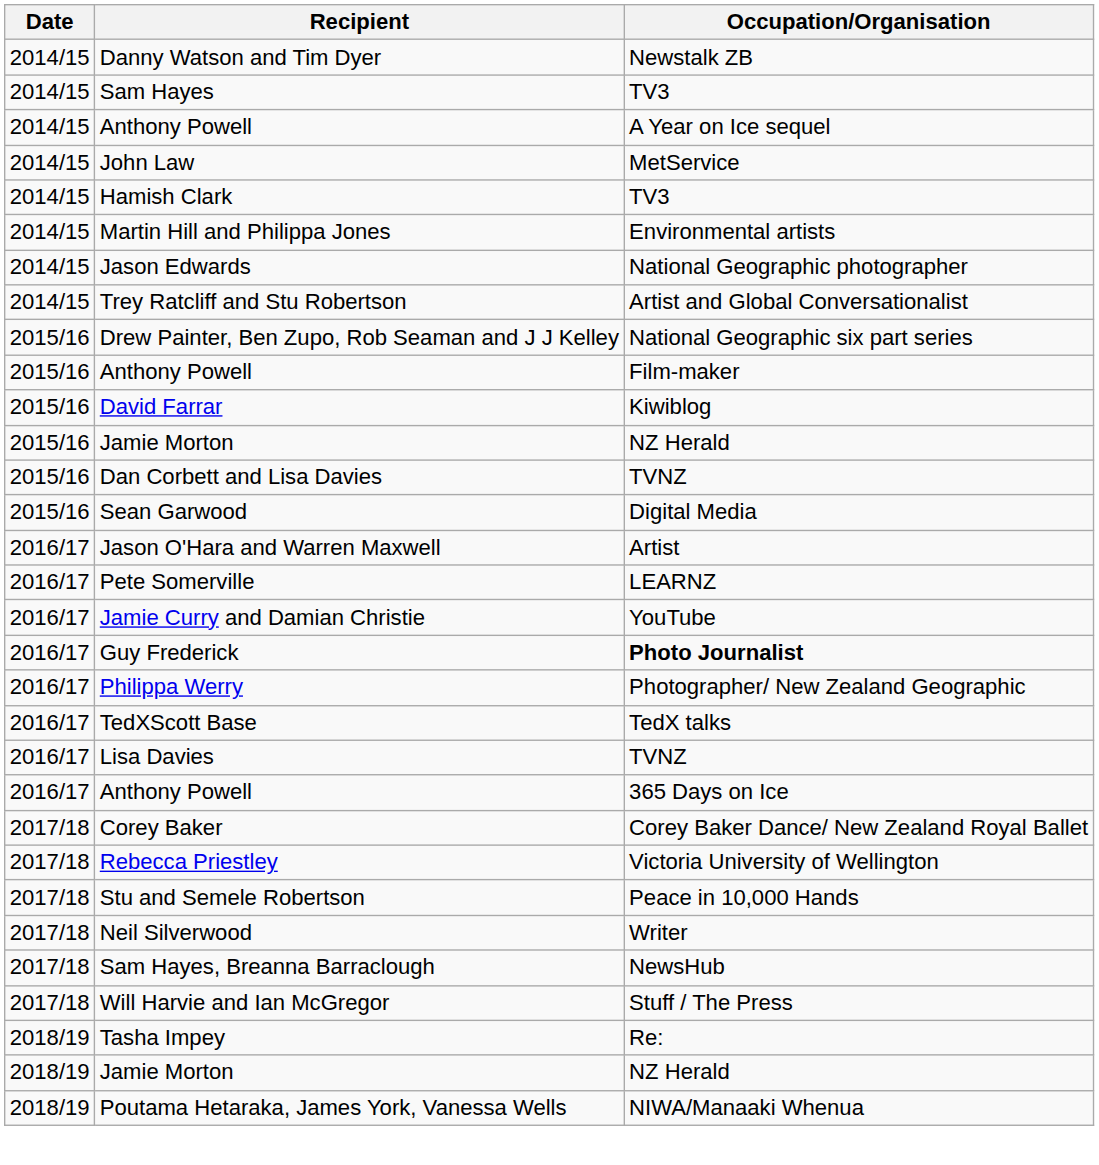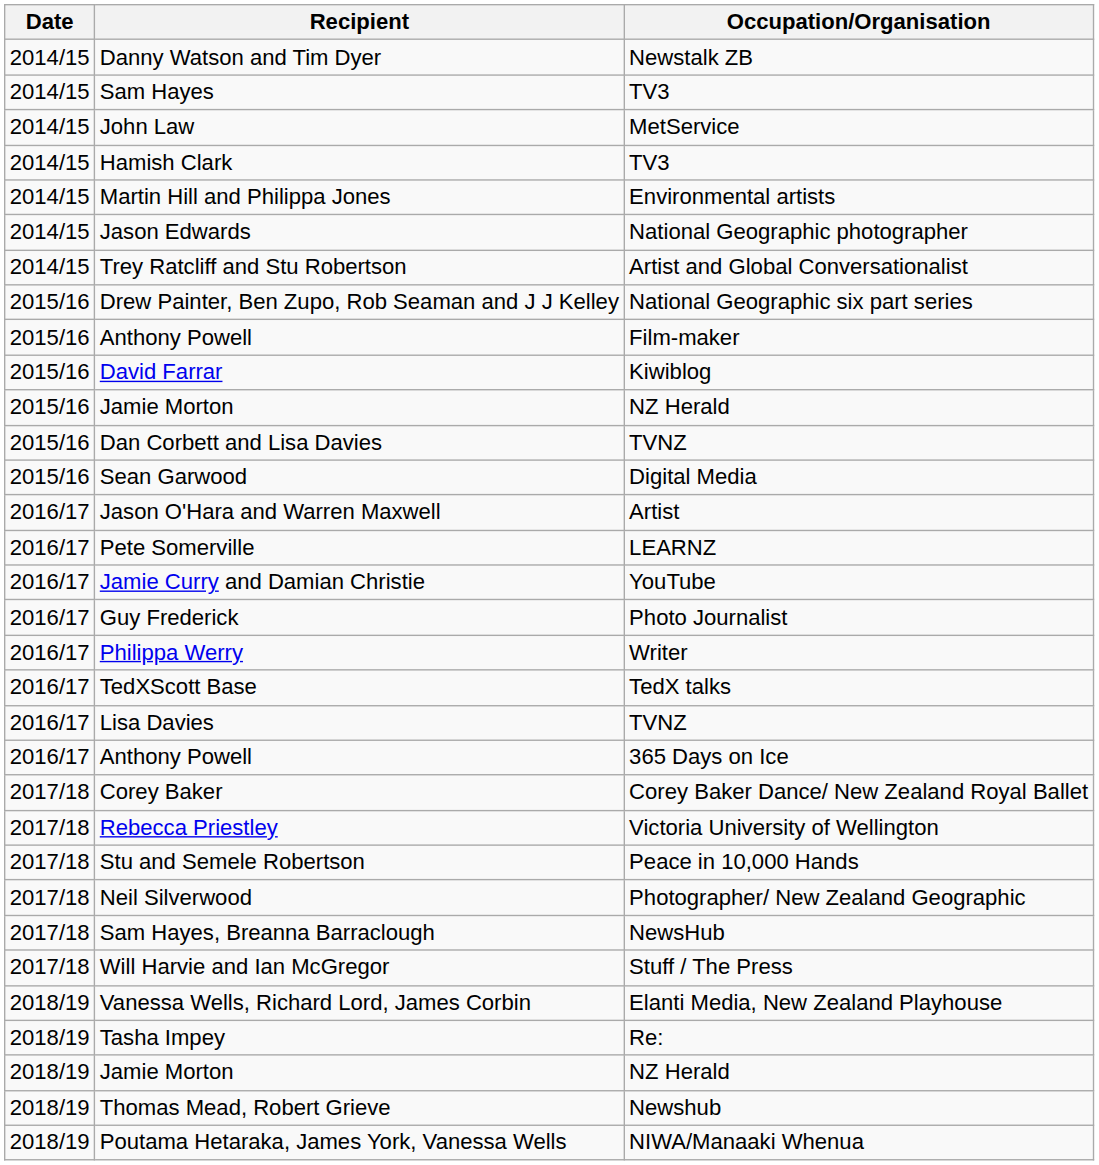 <table class="wikitable">
 <tr>
 <th>Date</th>
 <th>Recipient</th>
 <th>Occupation/Organisation</th>
 </tr>
 <tr>
 <td>2014/15</td>
 <td>Danny Watson and Tim Dyer</td>
 <td>Newstalk ZB</td>
 </tr>
 <tr>
 <td>2014/15</td>
 <td>Sam Hayes</td>
 <td>TV3</td>
-</tr>
-<tr>
-<td>2014/15</td>
-<td>Anthony Powell</td>
-<td>A Year on Ice sequel</td>
 </tr>
 <tr>
 <td>2014/15</td>
 <td>John Law</td>
 <td>MetService</td>
 </tr>
 <tr>
 <td>2014/15</td>
 <td>Hamish Clark</td>
 <td>TV3</td>
 </tr>
 <tr>
 <td>2014/15</td>
 <td>Martin Hill and Philippa Jones</td>
 <td>Environmental artists</td>
 </tr>
 <tr>
 <td>2014/15</td>
 <td>Jason Edwards</td>
 <td>National Geographic photographer</td>
 </tr>
 <tr>
 <td>2014/15</td>
 <td>Trey Ratcliff and Stu Robertson</td>
 <td>Artist and Global Conversationalist</td>
 </tr>
 <tr>
 <td>2015/16</td>
 <td>Drew Painter, Ben Zupo, Rob Seaman and J J Kelley</td>
 <td>National Geographic six part series</td>
 </tr>
 <tr>
 <td>2015/16</td>
 <td>Anthony Powell</td>
 <td>Film-maker</td>
 </tr>
 <tr>
 <td>2015/16</td>
 <td><a href='#'>David Farrar</a></td>
 <td>Kiwiblog</td>
 </tr>
 <tr>
 <td>2015/16</td>
 <td>Jamie Morton</td>
 <td>NZ Herald</td>
 </tr>
 <tr>
 <td>2015/16</td>
 <td>Dan Corbett and Lisa Davies</td>
 <td>TVNZ</td>
 </tr>
 <tr>
 <td>2015/16</td>
 <td>Sean Garwood</td>
 <td>Digital Media</td>
 </tr>
 <tr>
 <td>2016/17</td>
 <td>Jason O'Hara and Warren Maxwell</td>
 <td>Artist</td>
 </tr>
 <tr>
 <td>2016/17</td>
 <td>Pete Somerville</td>
 <td>LEARNZ</td>
 </tr>
 <tr>
 <td>2016/17</td>
 <td><a href='#'>Jamie Curry</a> and Damian Christie</td>
 <td>YouTube</td>
 </tr>
 <tr>
 <td>2016/17</td>
 <td>Guy Frederick</td>
-<td><strong>Photo Journalist</strong></td>
+<td>Photo Journalist</td>
 </tr>
 <tr>
 <td>2016/17</td>
 <td><a href='#'>Philippa Werry</a></td>
-<td>Photographer/ New Zealand Geographic</td>
+<td>Writer</td>
 </tr>
 <tr>
 <td>2016/17</td>
 <td>TedXScott Base</td>
 <td>TedX talks</td>
 </tr>
 <tr>
 <td>2016/17</td>
 <td>Lisa Davies</td>
 <td>TVNZ</td>
 </tr>
 <tr>
 <td>2016/17</td>
 <td>Anthony Powell</td>
 <td>365 Days on Ice</td>
 </tr>
 <tr>
 <td>2017/18</td>
 <td>Corey Baker</td>
 <td>Corey Baker Dance/ New Zealand Royal Ballet</td>
 </tr>
 <tr>
 <td>2017/18</td>
 <td><a href='#'>Rebecca Priestley</a></td>
 <td>Victoria University of Wellington</td>
 </tr>
 <tr>
 <td>2017/18</td>
 <td>Stu and Semele Robertson</td>
 <td>Peace in 10,000 Hands</td>
 </tr>
 <tr>
 <td>2017/18</td>
 <td>Neil Silverwood</td>
-<td>Writer</td>
+<td>Photographer/ New Zealand Geographic</td>
 </tr>
 <tr>
 <td>2017/18</td>
 <td>Sam Hayes, Breanna Barraclough</td>
 <td>NewsHub</td>
 </tr>
 <tr>
 <td>2017/18</td>
 <td>Will Harvie and Ian McGregor</td>
 <td>Stuff / The Press</td>
 </tr>
 <tr>
 <td>2018/19</td>
+<td>Vanessa Wells, Richard Lord, James Corbin</td>
+<td>Elanti Media, New Zealand Playhouse</td>
+</tr>
+<tr>
+<td>2018/19</td>
 <td>Tasha Impey</td>
 <td>Re:</td>
 </tr>
 <tr>
 <td>2018/19</td>
 <td>Jamie Morton</td>
 <td>NZ Herald</td>
 </tr>
 <tr>
 <td>2018/19</td>
+<td>Thomas Mead, Robert Grieve</td>
+<td>Newshub</td>
+</tr>
+<tr>
+<td>2018/19</td>
 <td>Poutama Hetaraka, James York, Vanessa Wells</td>
 <td>NIWA/Manaaki Whenua</td>
 </tr>
 </table>
